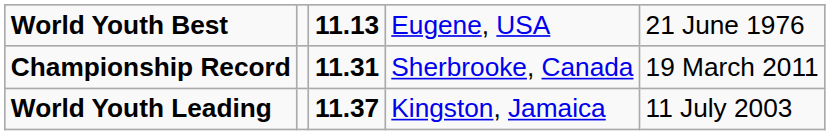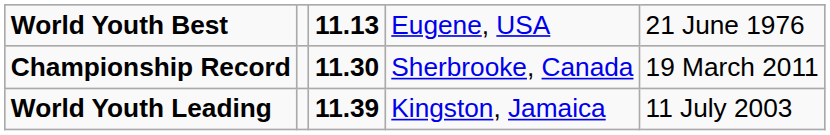 <table class="wikitable">
 <tr>
 <td><strong>World Youth Best</strong></td>
 <td></td>
 <td><strong>11.13</strong></td>
 <td><a href='#'>Eugene</a>, <a href='#'>USA</a></td>
 <td>21 June 1976</td>
 </tr>
 <tr>
 <td><strong>Championship Record</strong></td>
 <td></td>
-<td><strong>11.31</strong></td>
+<td><strong>11.30</strong></td>
 <td><a href='#'>Sherbrooke</a>, <a href='#'>Canada</a></td>
 <td>19 March 2011</td>
 </tr>
 <tr>
 <td><strong>World Youth Leading</strong></td>
 <td></td>
-<td><strong>11.37</strong></td>
+<td><strong>11.39</strong></td>
 <td><a href='#'>Kingston</a>, <a href='#'>Jamaica</a></td>
 <td>11 July 2003</td>
 </tr>
 </table>
